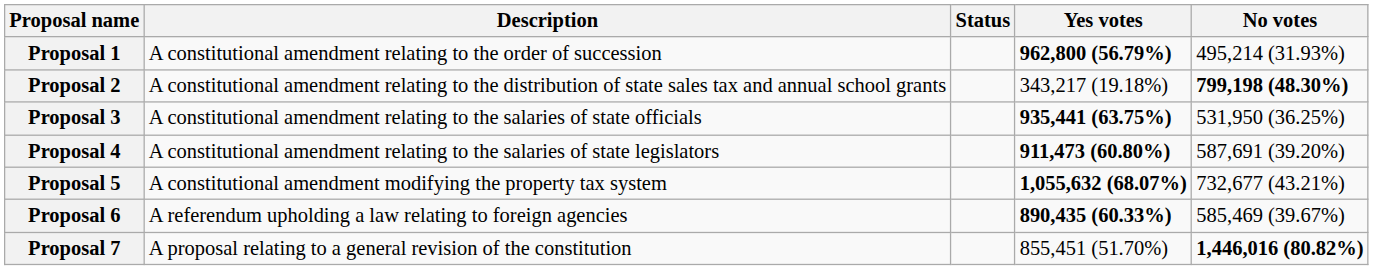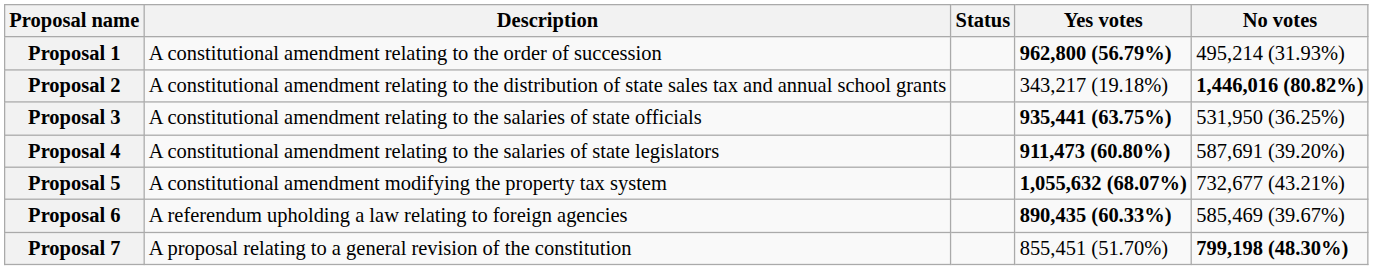 <table class="wikitable sortable plainrowheaders">
 <tr>
 <th scope="col">Proposal name</th>
 <th class="unsortable" scope="col">Description</th>
 <th scope="col">Status</th>
 <th scope="col">Yes votes</th>
 <th scope="col">No votes</th>
 </tr>
 <tr>
 <th scope="row">Proposal 1</th>
 <td>A constitutional amendment relating to the order of succession</td>
 <td></td>
 <td><strong>962,800 (56.79%)</strong></td>
 <td>495,214 (31.93%)</td>
 </tr>
 <tr>
 <th scope="row">Proposal 2</th>
 <td>A constitutional amendment relating to the distribution of state sales tax and annual school grants</td>
 <td></td>
 <td>343,217 (19.18%)</td>
-<td><strong>799,198 (48.30%)</strong></td>
+<td><strong>1,446,016 (80.82%)</strong></td>
 </tr>
 <tr>
 <th scope="row">Proposal 3</th>
 <td>A constitutional amendment relating to the salaries of state officials</td>
 <td></td>
 <td><strong>935,441 (63.75%)</strong></td>
 <td>531,950 (36.25%)</td>
 </tr>
 <tr>
 <th scope="row">Proposal 4</th>
 <td>A constitutional amendment relating to the salaries of state legislators</td>
 <td></td>
 <td><strong>911,473 (60.80%)</strong></td>
 <td>587,691 (39.20%)</td>
 </tr>
 <tr>
 <th scope="row">Proposal 5</th>
 <td>A constitutional amendment modifying the property tax system</td>
 <td></td>
 <td><strong>1,055,632 (68.07%)</strong></td>
 <td>732,677 (43.21%)</td>
 </tr>
 <tr>
 <th scope="row">Proposal 6</th>
 <td>A referendum upholding a law relating to foreign agencies</td>
 <td></td>
 <td><strong>890,435 (60.33%)</strong></td>
 <td>585,469 (39.67%)</td>
 </tr>
 <tr>
 <th scope="row">Proposal 7</th>
 <td>A proposal relating to a general revision of the constitution</td>
 <td></td>
 <td>855,451 (51.70%)</td>
-<td><strong>1,446,016 (80.82%)</strong></td>
+<td><strong>799,198 (48.30%)</strong></td>
 </tr>
 </table>
